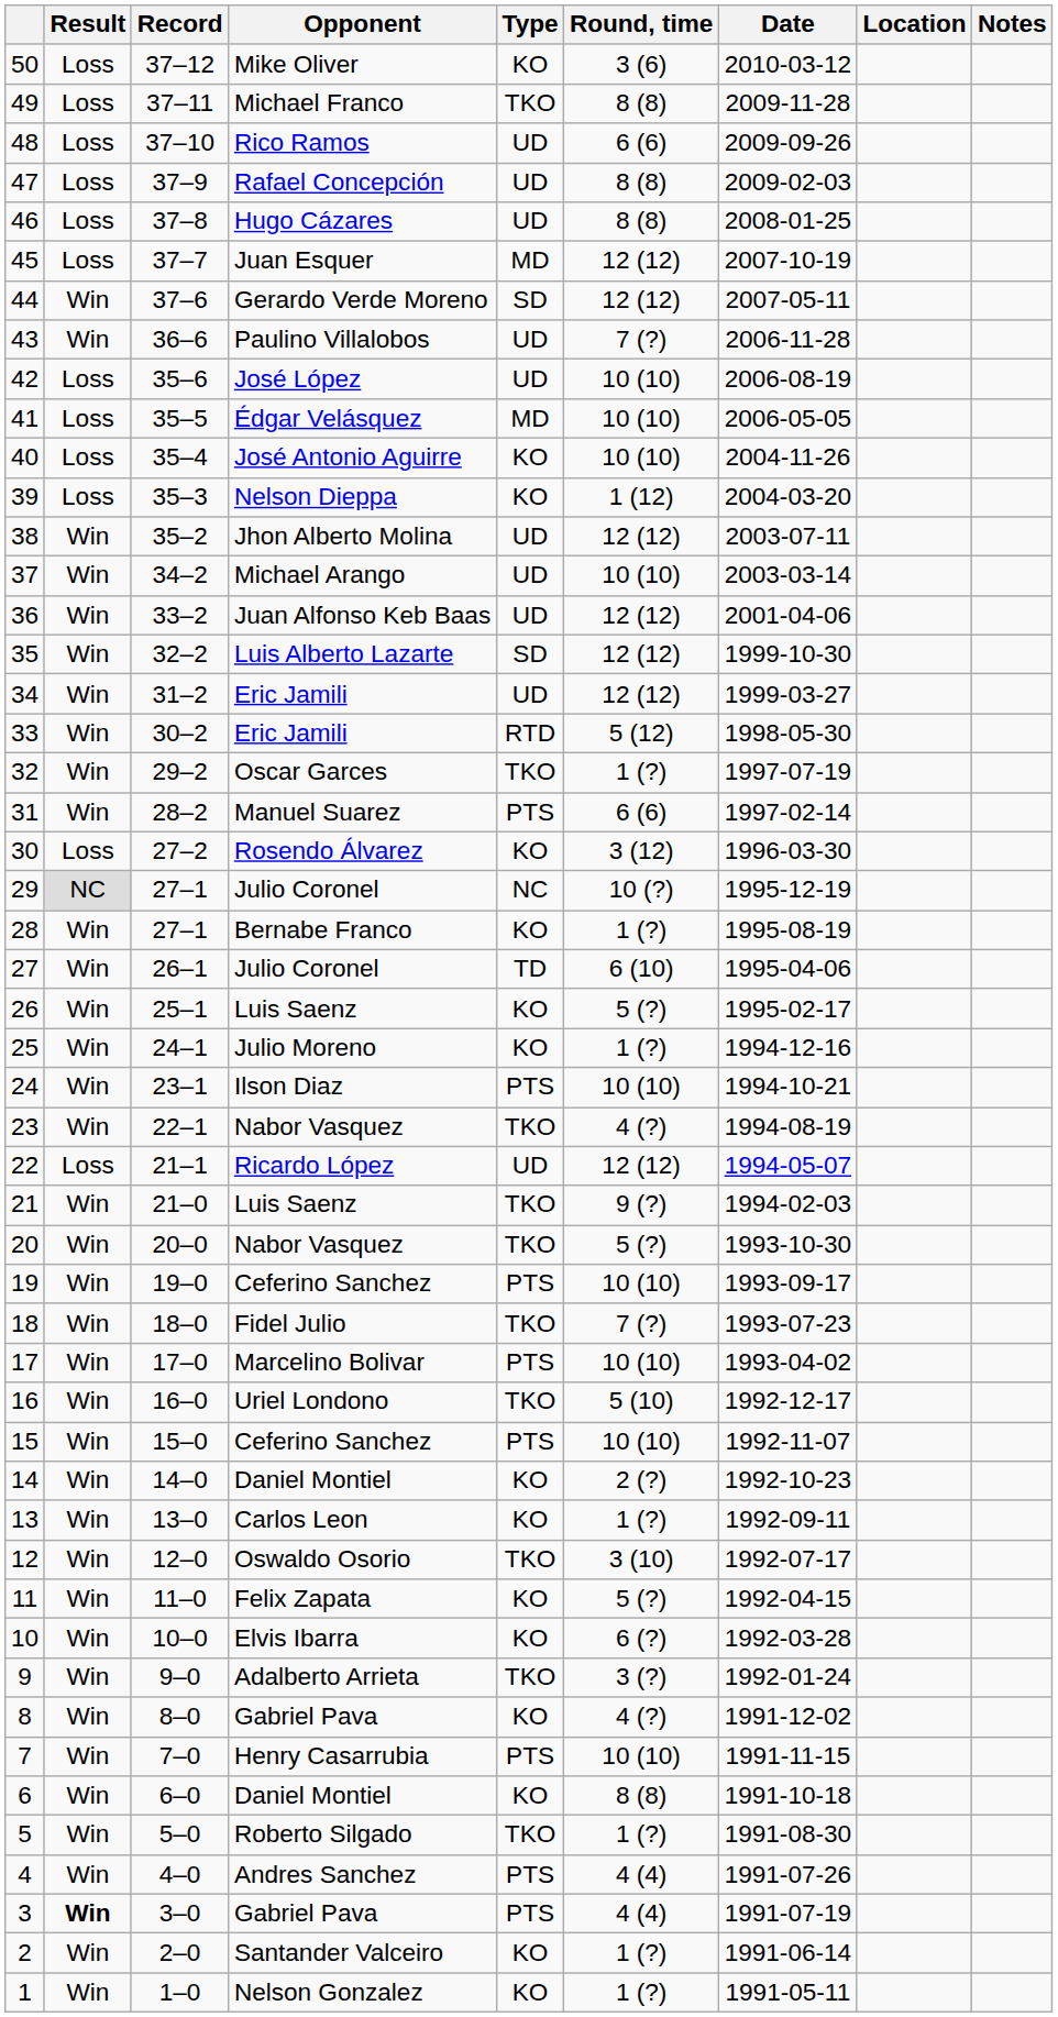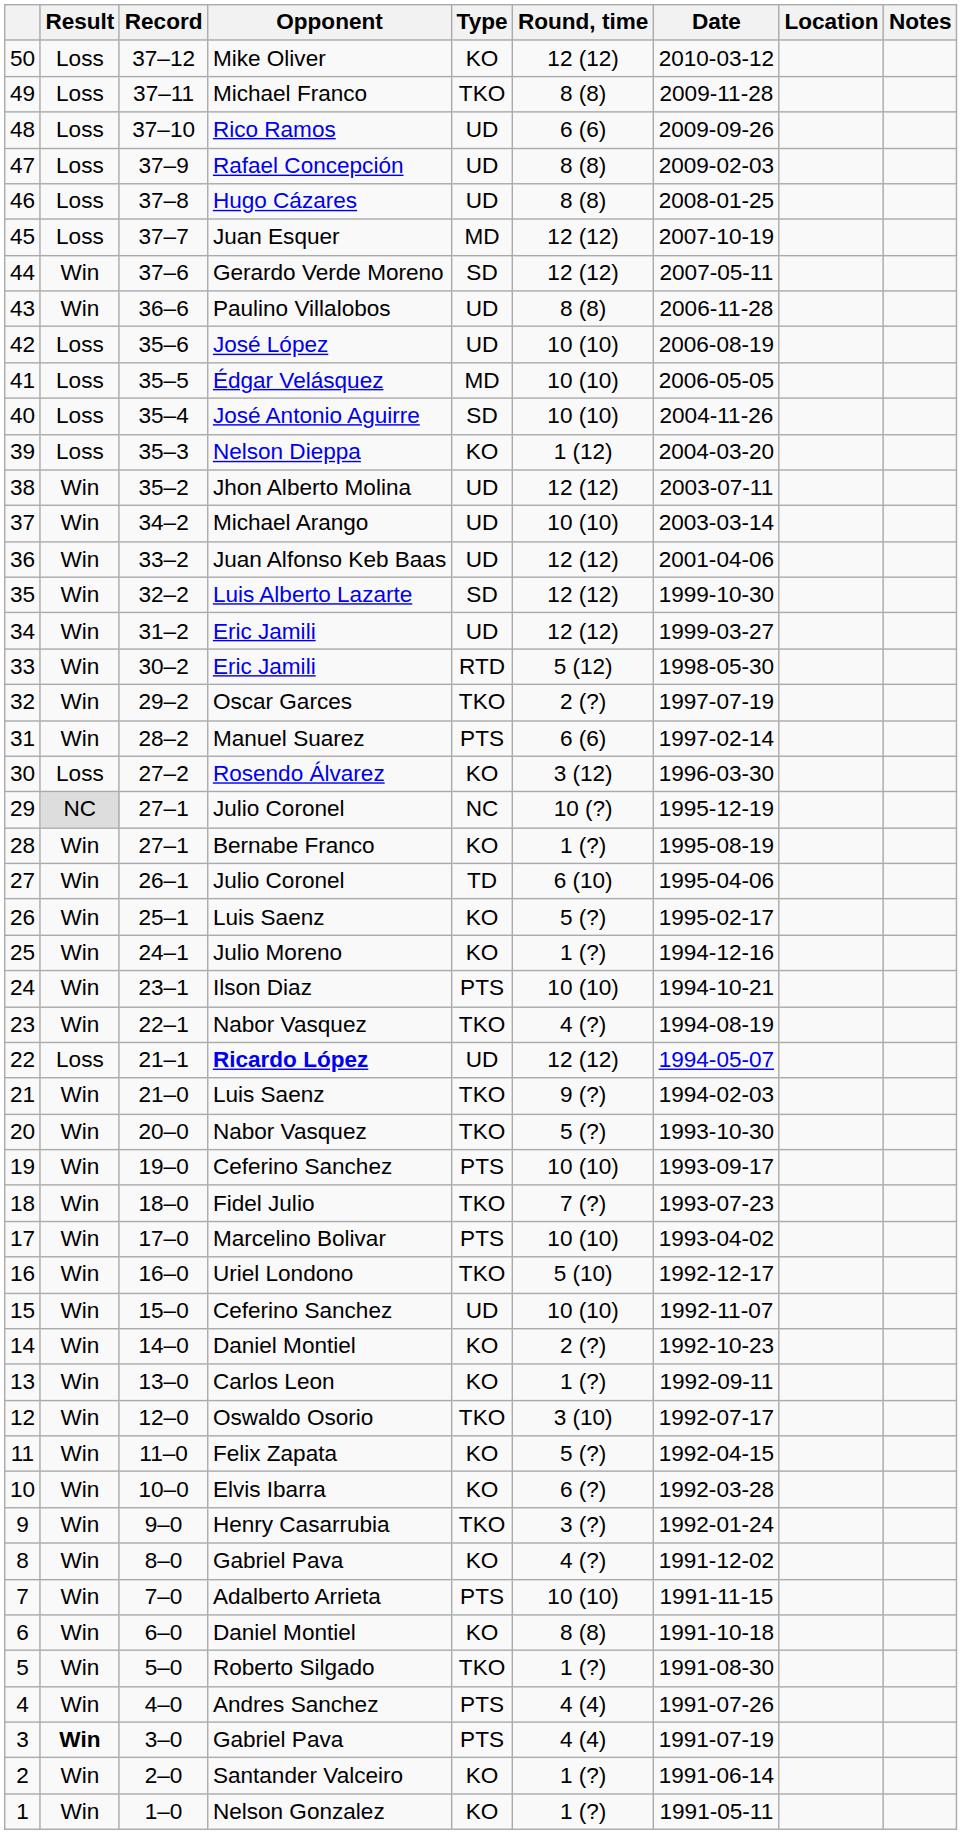 <table class=wikitable style=text-align:center>
 <tr>
 <th></th>
 <th>Result</th>
 <th>Record</th>
 <th>Opponent</th>
 <th>Type</th>
 <th>Round, time</th>
 <th>Date</th>
 <th>Location</th>
 <th>Notes</th>
 </tr>
 <tr>
 <td>50</td>
 <td>Loss</td>
 <td>37–12 </td>
 <td align=left>Mike Oliver</td>
 <td>KO</td>
-<td>3 (6)</td>
+<td>12 (12)</td>
 <td>2010-03-12</td>
 <td align=left></td>
 <td align=left></td>
 </tr>
 <tr>
 <td>49</td>
 <td>Loss</td>
 <td>37–11 </td>
 <td align=left>Michael Franco</td>
 <td>TKO</td>
 <td>8 (8)</td>
 <td>2009-11-28</td>
 <td align=left></td>
 <td align=left></td>
 </tr>
 <tr>
 <td>48</td>
 <td>Loss</td>
 <td>37–10 </td>
 <td align=left><a href='#'>Rico Ramos</a></td>
 <td>UD</td>
 <td>6 (6)</td>
 <td>2009-09-26</td>
 <td align=left></td>
 <td align=left></td>
 </tr>
 <tr>
 <td>47</td>
 <td>Loss</td>
 <td>37–9 </td>
 <td align=left><a href='#'>Rafael Concepción</a></td>
 <td>UD</td>
 <td>8 (8)</td>
 <td>2009-02-03</td>
 <td align=left></td>
 <td align=left></td>
 </tr>
 <tr>
 <td>46</td>
 <td>Loss</td>
 <td>37–8 </td>
 <td align=left><a href='#'>Hugo Cázares</a></td>
 <td>UD</td>
 <td>8 (8)</td>
 <td>2008-01-25</td>
 <td align=left></td>
 <td align=left></td>
 </tr>
 <tr>
 <td>45</td>
 <td>Loss</td>
 <td>37–7 </td>
 <td align=left>Juan Esquer</td>
 <td>MD</td>
 <td>12 (12)</td>
 <td>2007-10-19</td>
 <td align=left></td>
 <td align=left></td>
 </tr>
 <tr>
 <td>44</td>
 <td>Win</td>
 <td>37–6 </td>
 <td align=left>Gerardo Verde Moreno</td>
 <td>SD</td>
 <td>12 (12)</td>
 <td>2007-05-11</td>
 <td align=left></td>
 <td align=left></td>
 </tr>
 <tr>
 <td>43</td>
 <td>Win</td>
 <td>36–6 </td>
 <td align=left>Paulino Villalobos</td>
 <td>UD</td>
-<td>7 (?)</td>
+<td>8 (8)</td>
 <td>2006-11-28</td>
 <td align=left></td>
 <td align=left></td>
 </tr>
 <tr>
 <td>42</td>
 <td>Loss</td>
 <td>35–6 </td>
 <td align=left><a href='#'>José López</a></td>
 <td>UD</td>
 <td>10 (10)</td>
 <td>2006-08-19</td>
 <td align=left></td>
 <td align=left></td>
 </tr>
 <tr>
 <td>41</td>
 <td>Loss</td>
 <td>35–5 </td>
 <td align=left><a href='#'>Édgar Velásquez</a></td>
 <td>MD</td>
 <td>10 (10)</td>
 <td>2006-05-05</td>
 <td align=left></td>
 <td align=left></td>
 </tr>
 <tr>
 <td>40</td>
 <td>Loss</td>
 <td>35–4 </td>
 <td align=left><a href='#'>José Antonio Aguirre</a></td>
-<td>KO</td>
+<td>SD</td>
 <td>10 (10)</td>
 <td>2004-11-26</td>
 <td align=left></td>
 <td align=left></td>
 </tr>
 <tr>
 <td>39</td>
 <td>Loss</td>
 <td>35–3 </td>
 <td align=left><a href='#'>Nelson Dieppa</a></td>
 <td>KO</td>
 <td>1 (12)</td>
 <td>2004-03-20</td>
 <td align=left></td>
 <td align=left></td>
 </tr>
 <tr>
 <td>38</td>
 <td>Win</td>
 <td>35–2 </td>
 <td align=left>Jhon Alberto Molina</td>
 <td>UD</td>
 <td>12 (12)</td>
 <td>2003-07-11</td>
 <td align=left></td>
 <td align=left></td>
 </tr>
 <tr>
 <td>37</td>
 <td>Win</td>
 <td>34–2 </td>
 <td align=left>Michael Arango</td>
 <td>UD</td>
 <td>10 (10)</td>
 <td>2003-03-14</td>
 <td align=left></td>
 <td align=left></td>
 </tr>
 <tr>
 <td>36</td>
 <td>Win</td>
 <td>33–2 </td>
 <td align=left>Juan Alfonso Keb Baas</td>
 <td>UD</td>
 <td>12 (12)</td>
 <td>2001-04-06</td>
 <td align=left></td>
 <td align=left></td>
 </tr>
 <tr>
 <td>35</td>
 <td>Win</td>
 <td>32–2 </td>
 <td align=left><a href='#'>Luis Alberto Lazarte</a></td>
 <td>SD</td>
 <td>12 (12)</td>
 <td>1999-10-30</td>
 <td align=left></td>
 <td align=left></td>
 </tr>
 <tr>
 <td>34</td>
 <td>Win</td>
 <td>31–2 </td>
 <td align=left><a href='#'>Eric Jamili</a></td>
 <td>UD</td>
 <td>12 (12)</td>
 <td>1999-03-27</td>
 <td align=left></td>
 <td align=left></td>
 </tr>
 <tr>
 <td>33</td>
 <td>Win</td>
 <td>30–2 </td>
 <td align=left><a href='#'>Eric Jamili</a></td>
 <td>RTD</td>
 <td>5 (12)</td>
 <td>1998-05-30</td>
 <td align=left></td>
 <td align=left></td>
 </tr>
 <tr>
 <td>32</td>
 <td>Win</td>
 <td>29–2 </td>
 <td align=left>Oscar Garces</td>
 <td>TKO</td>
-<td>1 (?)</td>
+<td>2 (?)</td>
 <td>1997-07-19</td>
 <td align=left></td>
 <td align=left></td>
 </tr>
 <tr>
 <td>31</td>
 <td>Win</td>
 <td>28–2 </td>
 <td align=left>Manuel Suarez</td>
 <td>PTS</td>
 <td>6 (6)</td>
 <td>1997-02-14</td>
 <td align=left></td>
 <td align=left></td>
 </tr>
 <tr>
 <td>30</td>
 <td>Loss</td>
 <td>27–2 </td>
 <td align=left><a href='#'>Rosendo Álvarez</a></td>
 <td>KO</td>
 <td>3 (12)</td>
 <td>1996-03-30</td>
 <td align=left></td>
 <td align=left></td>
 </tr>
 <tr>
 <td>29</td>
 <td style=background:#DDD>NC</td>
 <td>27–1 </td>
 <td align=left>Julio Coronel</td>
 <td>NC</td>
 <td>10 (?)</td>
 <td>1995-12-19</td>
 <td align=left></td>
 <td align=left></td>
 </tr>
 <tr>
 <td>28</td>
 <td>Win</td>
 <td>27–1</td>
 <td align=left>Bernabe Franco</td>
 <td>KO</td>
 <td>1 (?)</td>
 <td>1995-08-19</td>
 <td align=left></td>
 <td align=left></td>
 </tr>
 <tr>
 <td>27</td>
 <td>Win</td>
 <td>26–1</td>
 <td align=left>Julio Coronel</td>
 <td>TD</td>
 <td>6 (10)</td>
 <td>1995-04-06</td>
 <td align=left></td>
 <td align=left></td>
 </tr>
 <tr>
 <td>26</td>
 <td>Win</td>
 <td>25–1</td>
 <td align=left>Luis Saenz</td>
 <td>KO</td>
 <td>5 (?)</td>
 <td>1995-02-17</td>
 <td align=left></td>
 <td align=left></td>
 </tr>
 <tr>
 <td>25</td>
 <td>Win</td>
 <td>24–1</td>
 <td align=left>Julio Moreno</td>
 <td>KO</td>
 <td>1 (?)</td>
 <td>1994-12-16</td>
 <td align=left></td>
 <td align=left></td>
 </tr>
 <tr>
 <td>24</td>
 <td>Win</td>
 <td>23–1</td>
 <td align=left>Ilson Diaz</td>
 <td>PTS</td>
 <td>10 (10)</td>
 <td>1994-10-21</td>
 <td align=left></td>
 <td align=left></td>
 </tr>
 <tr>
 <td>23</td>
 <td>Win</td>
 <td>22–1</td>
 <td align=left>Nabor Vasquez</td>
 <td>TKO</td>
 <td>4 (?)</td>
 <td>1994-08-19</td>
 <td align=left></td>
 <td align=left></td>
 </tr>
 <tr>
 <td>22</td>
 <td>Loss</td>
 <td>21–1</td>
-<td align=left><a href='#'>Ricardo López</a></td>
+<td align=left><strong><a href='#'>Ricardo López</a></strong></td>
 <td>UD</td>
 <td>12 (12)</td>
 <td><a href='#'>1994-05-07</a></td>
 <td align=left></td>
 <td align=left></td>
 </tr>
 <tr>
 <td>21</td>
 <td>Win</td>
 <td>21–0</td>
 <td align=left>Luis Saenz</td>
 <td>TKO</td>
 <td>9 (?)</td>
 <td>1994-02-03</td>
 <td align=left></td>
 <td align=left></td>
 </tr>
 <tr>
 <td>20</td>
 <td>Win</td>
 <td>20–0</td>
 <td align=left>Nabor Vasquez</td>
 <td>TKO</td>
 <td>5 (?)</td>
 <td>1993-10-30</td>
 <td align=left></td>
 <td align=left></td>
 </tr>
 <tr>
 <td>19</td>
 <td>Win</td>
 <td>19–0</td>
 <td align=left>Ceferino Sanchez</td>
 <td>PTS</td>
 <td>10 (10)</td>
 <td>1993-09-17</td>
 <td align=left></td>
 <td align=left></td>
 </tr>
 <tr>
 <td>18</td>
 <td>Win</td>
 <td>18–0</td>
 <td align=left>Fidel Julio</td>
 <td>TKO</td>
 <td>7 (?)</td>
 <td>1993-07-23</td>
 <td align=left></td>
 <td align=left></td>
 </tr>
 <tr>
 <td>17</td>
 <td>Win</td>
 <td>17–0</td>
 <td align=left>Marcelino Bolivar</td>
 <td>PTS</td>
 <td>10 (10)</td>
 <td>1993-04-02</td>
 <td align=left></td>
 <td align=left></td>
 </tr>
 <tr>
 <td>16</td>
 <td>Win</td>
 <td>16–0</td>
 <td align=left>Uriel Londono</td>
 <td>TKO</td>
 <td>5 (10)</td>
 <td>1992-12-17</td>
 <td align=left></td>
 <td align=left></td>
 </tr>
 <tr>
 <td>15</td>
 <td>Win</td>
 <td>15–0</td>
 <td align=left>Ceferino Sanchez</td>
-<td>PTS</td>
+<td>UD</td>
 <td>10 (10)</td>
 <td>1992-11-07</td>
 <td align=left></td>
 <td align=left></td>
 </tr>
 <tr>
 <td>14</td>
 <td>Win</td>
 <td>14–0</td>
 <td align=left>Daniel Montiel</td>
 <td>KO</td>
 <td>2 (?)</td>
 <td>1992-10-23</td>
 <td align=left></td>
 <td align=left></td>
 </tr>
 <tr>
 <td>13</td>
 <td>Win</td>
 <td>13–0</td>
 <td align=left>Carlos Leon</td>
 <td>KO</td>
 <td>1 (?)</td>
 <td>1992-09-11</td>
 <td align=left></td>
 <td align=left></td>
 </tr>
 <tr>
 <td>12</td>
 <td>Win</td>
 <td>12–0</td>
 <td align=left>Oswaldo Osorio</td>
 <td>TKO</td>
 <td>3 (10)</td>
 <td>1992-07-17</td>
 <td align=left></td>
 <td align=left></td>
 </tr>
 <tr>
 <td>11</td>
 <td>Win</td>
 <td>11–0</td>
 <td align=left>Felix Zapata</td>
 <td>KO</td>
 <td>5 (?)</td>
 <td>1992-04-15</td>
 <td align=left></td>
 <td align=left></td>
 </tr>
 <tr>
 <td>10</td>
 <td>Win</td>
 <td>10–0</td>
 <td align=left>Elvis Ibarra</td>
 <td>KO</td>
 <td>6 (?)</td>
 <td>1992-03-28</td>
 <td align=left></td>
 <td align=left></td>
 </tr>
 <tr>
 <td>9</td>
 <td>Win</td>
 <td>9–0</td>
-<td align=left>Adalberto Arrieta</td>
+<td align=left>Henry Casarrubia</td>
 <td>TKO</td>
 <td>3 (?)</td>
 <td>1992-01-24</td>
 <td align=left></td>
 <td align=left></td>
 </tr>
 <tr>
 <td>8</td>
 <td>Win</td>
 <td>8–0</td>
 <td align=left>Gabriel Pava</td>
 <td>KO</td>
 <td>4 (?)</td>
 <td>1991-12-02</td>
 <td align=left></td>
 <td align=left></td>
 </tr>
 <tr>
 <td>7</td>
 <td>Win</td>
 <td>7–0</td>
-<td align=left>Henry Casarrubia</td>
+<td align=left>Adalberto Arrieta</td>
 <td>PTS</td>
 <td>10 (10)</td>
 <td>1991-11-15</td>
 <td align=left></td>
 <td align=left></td>
 </tr>
 <tr>
 <td>6</td>
 <td>Win</td>
 <td>6–0</td>
 <td align=left>Daniel Montiel</td>
 <td>KO</td>
 <td>8 (8)</td>
 <td>1991-10-18</td>
 <td align=left></td>
 <td align=left></td>
 </tr>
 <tr>
 <td>5</td>
 <td>Win</td>
 <td>5–0</td>
 <td align=left>Roberto Silgado</td>
 <td>TKO</td>
 <td>1 (?)</td>
 <td>1991-08-30</td>
 <td align=left></td>
 <td align=left></td>
 </tr>
 <tr>
 <td>4</td>
 <td>Win</td>
 <td>4–0</td>
 <td align=left>Andres Sanchez</td>
 <td>PTS</td>
 <td>4 (4)</td>
 <td>1991-07-26</td>
 <td align=left></td>
 <td align=left></td>
 </tr>
 <tr>
 <td>3</td>
 <td><strong>Win</strong></td>
 <td>3–0</td>
 <td align=left>Gabriel Pava</td>
 <td>PTS</td>
 <td>4 (4)</td>
 <td>1991-07-19</td>
 <td align=left></td>
 <td align=left></td>
 </tr>
 <tr>
 <td>2</td>
 <td>Win</td>
 <td>2–0</td>
 <td align=left>Santander Valceiro</td>
 <td>KO</td>
 <td>1 (?)</td>
 <td>1991-06-14</td>
 <td align=left></td>
 <td align=left></td>
 </tr>
 <tr>
 <td>1</td>
 <td>Win</td>
 <td>1–0</td>
 <td align=left>Nelson Gonzalez</td>
 <td>KO</td>
 <td>1 (?)</td>
 <td>1991-05-11</td>
 <td align=left></td>
 <td align=left></td>
 </tr>
 </table>
